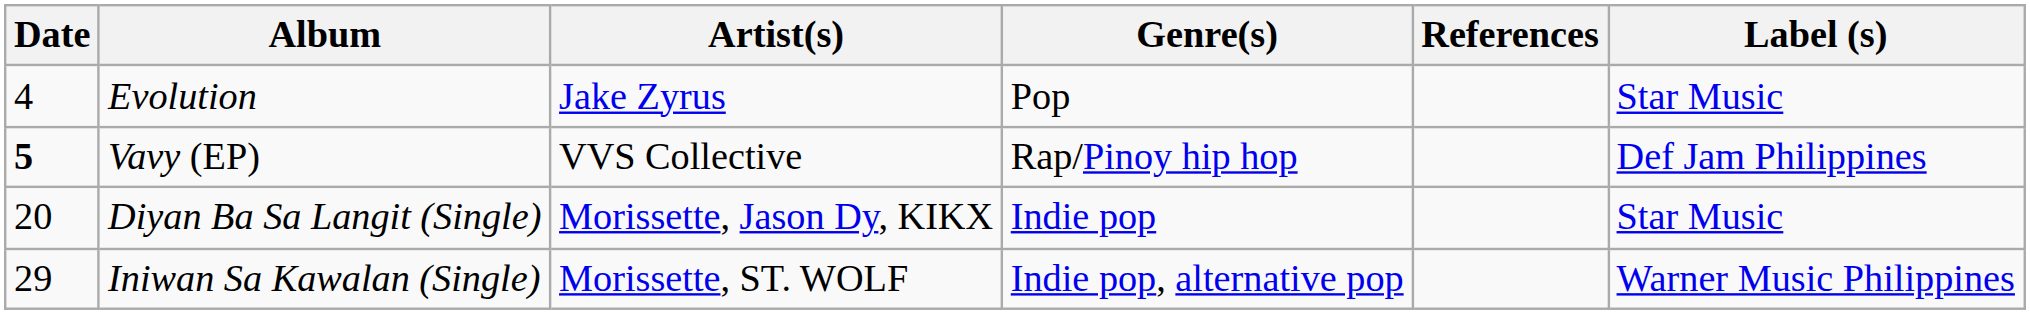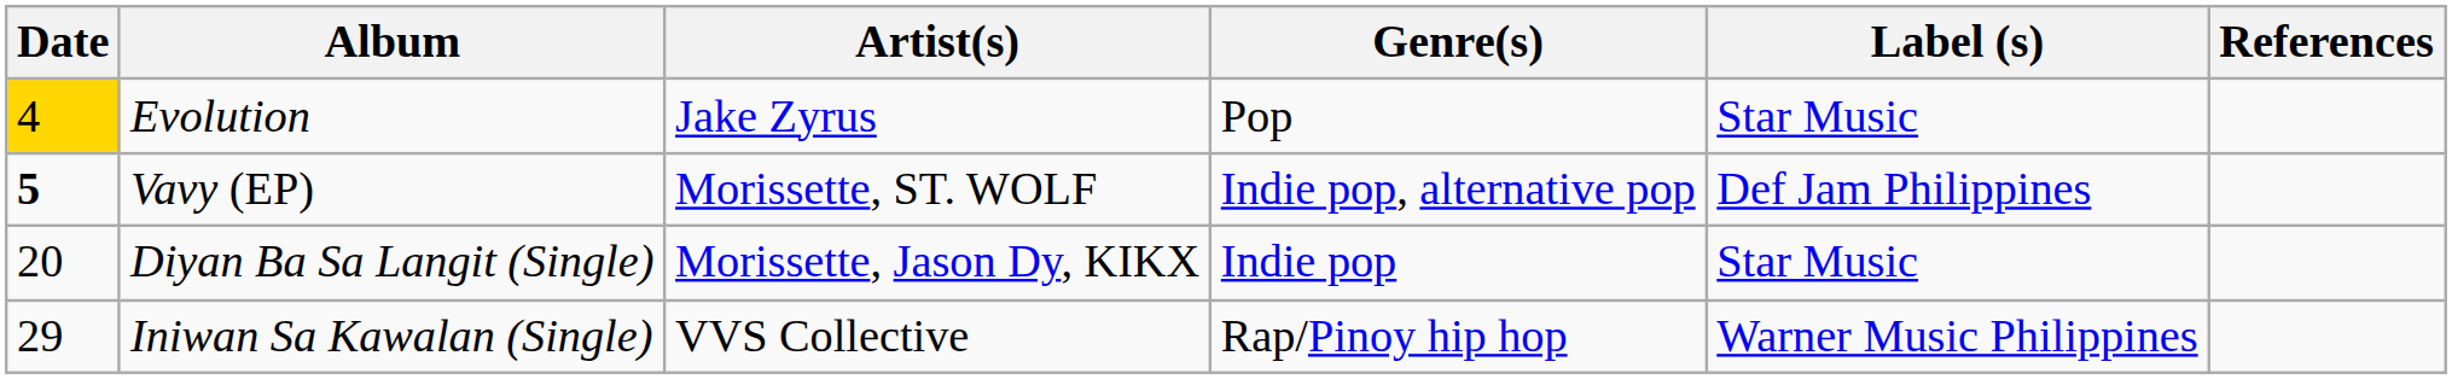 <table class="wikitable">
 <tr>
 <th>Date</th>
 <th>Album</th>
 <th>Artist(s)</th>
 <th>Genre(s)</th>
+<th>Label (s)</th>
 <th>References</th>
-<th>Label (s)</th>
 </tr>
 <tr>
-<td>4</td>
+<td style="background: gold;">4</td>
 <td><em>Evolution</em></td>
 <td><a href='#'>Jake Zyrus</a></td>
 <td>Pop</td>
+<td><a href='#'>Star Music</a></td>
 <td></td>
-<td><a href='#'>Star Music</a></td>
 </tr>
 <tr>
 <td><strong>5</strong></td>
 <td><em>Vavy</em> (EP)</td>
-<td>VVS Collective</td>
-<td>Rap/<a href='#'>Pinoy hip hop</a></td>
+<td><a href='#'>Morissette</a>, ST. WOLF</td>
+<td><a href='#'>Indie pop</a>, <a href='#'>alternative pop</a></td>
+<td><a href='#'>Def Jam Philippines</a></td>
 <td></td>
-<td><a href='#'>Def Jam Philippines</a></td>
 </tr>
 <tr>
 <td>20</td>
 <td><em>Diyan Ba Sa Langit (Single)</em></td>
 <td><a href='#'>Morissette</a>, <a href='#'>Jason Dy</a>, KIKX</td>
 <td><a href='#'>Indie pop</a></td>
+<td><a href='#'>Star Music</a></td>
 <td></td>
-<td><a href='#'>Star Music</a></td>
 </tr>
 <tr>
 <td>29</td>
 <td><em>Iniwan Sa Kawalan (Single)</em></td>
-<td><a href='#'>Morissette</a>, ST. WOLF</td>
-<td><a href='#'>Indie pop</a>, <a href='#'>alternative pop</a></td>
+<td>VVS Collective</td>
+<td>Rap/<a href='#'>Pinoy hip hop</a></td>
+<td><a href='#'>Warner Music Philippines</a></td>
 <td></td>
-<td><a href='#'>Warner Music Philippines</a></td>
 </tr>
 </table>
